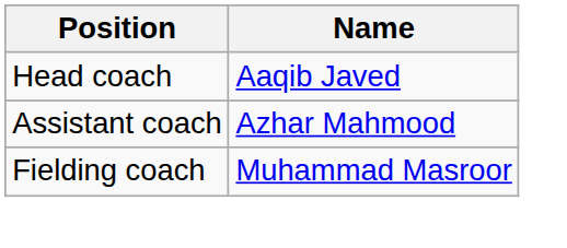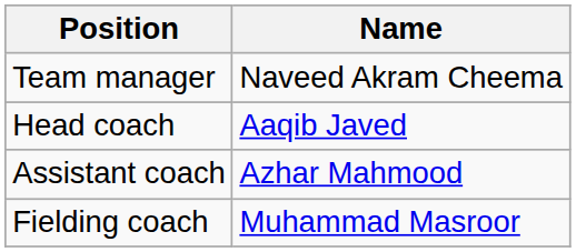 <table class="wikitable">
 <tr>
 <th>Position</th>
 <th>Name</th>
+</tr>
+<tr>
+<td>Team manager</td>
+<td>Naveed Akram Cheema</td>
 </tr>
 <tr>
 <td>Head coach</td>
 <td><a href='#'>Aaqib Javed</a></td>
 </tr>
 <tr>
 <td>Assistant coach</td>
 <td><a href='#'>Azhar Mahmood</a></td>
 </tr>
 <tr>
 <td>Fielding coach</td>
 <td><a href='#'>Muhammad Masroor</a></td>
 </tr>
 </table>
